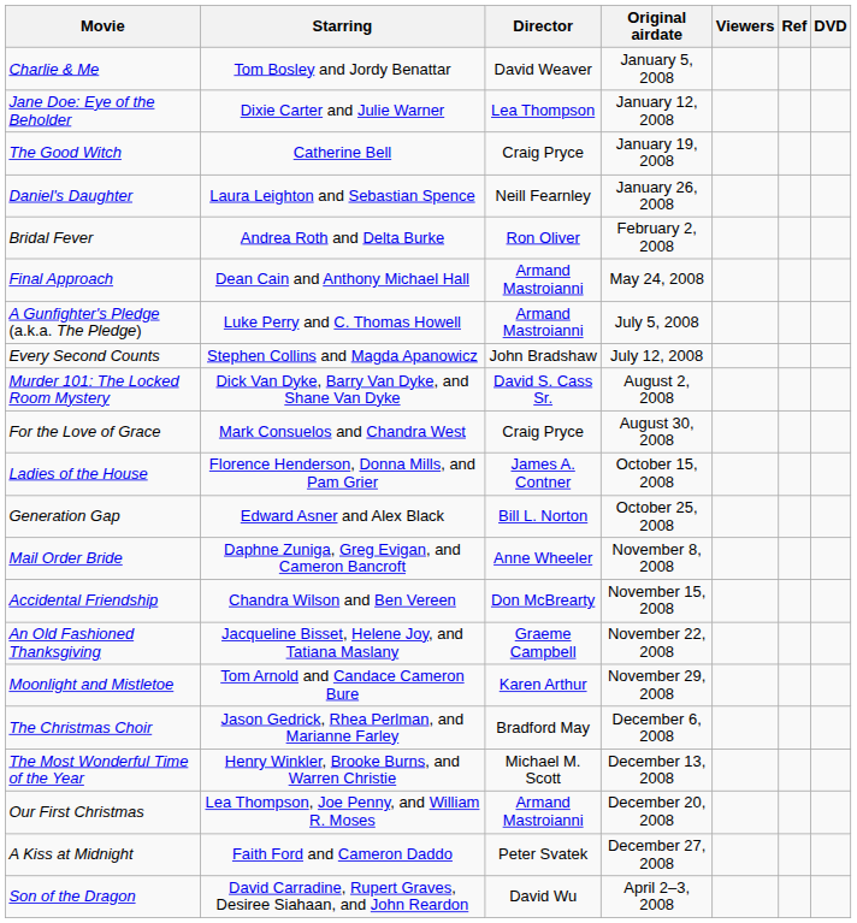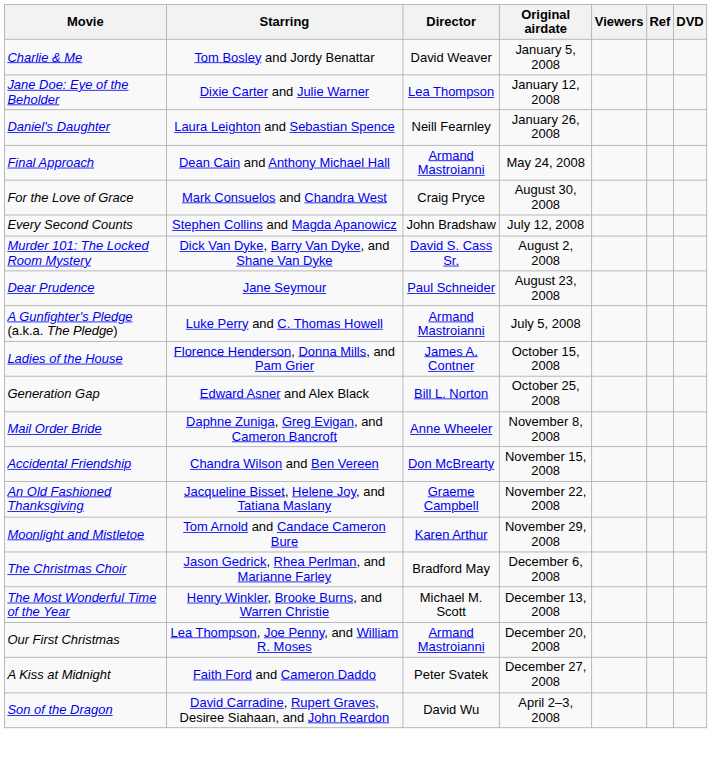 <table class="wikitable sortable">
 <tr>
 <th class="unsortable" scope="col">Movie</th>
 <th class="unsortable" scope="col">Starring</th>
 <th class="unsortable" scope="col">Director</th>
 <th class="unsortable" scope="col">Original airdate</th>
 <th scope="col">Viewers</th>
 <th class="unsortable" scope="col">Ref</th>
 <th class="unsortable" scope="col">DVD</th>
 </tr>
 <tr>
 <td><em><a href='#'>Charlie & Me</a></em></td>
 <td style="text-align:center;"><a href='#'>Tom Bosley</a> and Jordy Benattar</td>
 <td style="text-align:center;">David Weaver</td>
 <td style="text-align:center;">January 5, 2008</td>
 <td style="text-align:center;"></td>
 <td></td>
 <td></td>
 </tr>
 <tr>
 <td><em><a href='#'>Jane Doe: Eye of the Beholder</a></em></td>
 <td style="text-align:center;"><a href='#'>Dixie Carter</a> and <a href='#'>Julie Warner</a></td>
 <td style="text-align:center;"><a href='#'>Lea Thompson</a></td>
 <td style="text-align:center;">January 12, 2008</td>
 <td style="text-align:center;"></td>
 <td></td>
 <td></td>
 </tr>
 <tr>
-<td><em><a href='#'>The Good Witch</a></em></td>
-<td style="text-align:center;"><a href='#'>Catherine Bell</a></td>
-<td style="text-align:center;">Craig Pryce</td>
-<td style="text-align:center;">January 19, 2008</td>
-<td style="text-align:center;"></td>
-<td></td>
-<td></td>
-</tr>
-<tr>
 <td><em><a href='#'>Daniel's Daughter</a></em></td>
 <td style="text-align:center;"><a href='#'>Laura Leighton</a> and <a href='#'>Sebastian Spence</a></td>
 <td style="text-align:center;">Neill Fearnley</td>
 <td style="text-align:center;">January 26, 2008</td>
-<td style="text-align:center;"></td>
-<td></td>
-<td></td>
-</tr>
-<tr>
-<td><em>Bridal Fever</em></td>
-<td style="text-align:center;"><a href='#'>Andrea Roth</a> and <a href='#'>Delta Burke</a></td>
-<td style="text-align:center;"><a href='#'>Ron Oliver</a></td>
-<td style="text-align:center;">February 2, 2008</td>
 <td style="text-align:center;"></td>
 <td></td>
 <td></td>
 </tr>
 <tr>
 <td><em><a href='#'>Final Approach</a></em></td>
 <td style="text-align:center;"><a href='#'>Dean Cain</a> and <a href='#'>Anthony Michael Hall</a></td>
 <td style="text-align:center;"><a href='#'>Armand Mastroianni</a></td>
 <td style="text-align:center;">May 24, 2008</td>
 <td style="text-align:center;"></td>
 <td></td>
 <td></td>
 </tr>
 <tr>
-<td><em><a href='#'>A Gunfighter's Pledge</a></em> (a.k.a. <em>The Pledge</em>)</td>
-<td style="text-align:center;"><a href='#'>Luke Perry</a> and <a href='#'>C. Thomas Howell</a></td>
-<td style="text-align:center;"><a href='#'>Armand Mastroianni</a></td>
-<td style="text-align:center;">July 5, 2008</td>
+<td><em>For the Love of Grace</em></td>
+<td style="text-align:center;"><a href='#'>Mark Consuelos</a> and <a href='#'>Chandra West</a></td>
+<td style="text-align:center;">Craig Pryce</td>
+<td style="text-align:center;">August 30, 2008</td>
 <td style="text-align:center;"></td>
 <td></td>
 <td></td>
 </tr>
 <tr>
 <td><em>Every Second Counts</em></td>
 <td style="text-align:center;"><a href='#'>Stephen Collins</a> and <a href='#'>Magda Apanowicz</a></td>
 <td style="text-align:center;">John Bradshaw</td>
 <td style="text-align:center;">July 12, 2008</td>
 <td style="text-align:center;"></td>
 <td></td>
 <td></td>
 </tr>
 <tr>
 <td><em><a href='#'>Murder 101: The Locked Room Mystery</a></em></td>
 <td style="text-align:center;"><a href='#'>Dick Van Dyke</a>, <a href='#'>Barry Van Dyke</a>, and <a href='#'>Shane Van Dyke</a></td>
 <td style="text-align:center;"><a href='#'>David S. Cass Sr.</a></td>
 <td style="text-align:center;">August 2, 2008</td>
 <td style="text-align:center;"></td>
 <td></td>
 <td></td>
 </tr>
 <tr>
-<td><em>For the Love of Grace</em></td>
-<td style="text-align:center;"><a href='#'>Mark Consuelos</a> and <a href='#'>Chandra West</a></td>
-<td style="text-align:center;">Craig Pryce</td>
-<td style="text-align:center;">August 30, 2008</td>
+<td><em><a href='#'>Dear Prudence</a></em></td>
+<td style="text-align:center;"><a href='#'>Jane Seymour</a></td>
+<td style="text-align:center;"><a href='#'>Paul Schneider</a></td>
+<td style="text-align:center;">August 23, 2008</td>
+<td style="text-align:center;"></td>
+<td></td>
+<td></td>
+</tr>
+<tr>
+<td><em><a href='#'>A Gunfighter's Pledge</a></em> (a.k.a. <em>The Pledge</em>)</td>
+<td style="text-align:center;"><a href='#'>Luke Perry</a> and <a href='#'>C. Thomas Howell</a></td>
+<td style="text-align:center;"><a href='#'>Armand Mastroianni</a></td>
+<td style="text-align:center;">July 5, 2008</td>
 <td style="text-align:center;"></td>
 <td></td>
 <td></td>
 </tr>
 <tr>
 <td><em><a href='#'>Ladies of the House</a></em></td>
 <td style="text-align:center;"><a href='#'>Florence Henderson</a>, <a href='#'>Donna Mills</a>, and <a href='#'>Pam Grier</a></td>
 <td style="text-align:center;"><a href='#'>James A. Contner</a></td>
 <td style="text-align:center;">October 15, 2008</td>
 <td style="text-align:center;"></td>
 <td></td>
 <td></td>
 </tr>
 <tr>
 <td><em>Generation Gap</em></td>
 <td style="text-align:center;"><a href='#'>Edward Asner</a> and Alex Black</td>
 <td style="text-align:center;"><a href='#'>Bill L. Norton</a></td>
 <td style="text-align:center;">October 25, 2008</td>
 <td style="text-align:center;"></td>
 <td></td>
 <td></td>
 </tr>
 <tr>
 <td><em><a href='#'>Mail Order Bride</a></em></td>
 <td style="text-align:center;"><a href='#'>Daphne Zuniga</a>, <a href='#'>Greg Evigan</a>, and <a href='#'>Cameron Bancroft</a></td>
 <td style="text-align:center;"><a href='#'>Anne Wheeler</a></td>
 <td style="text-align:center;">November 8, 2008</td>
 <td style="text-align:center;"></td>
 <td></td>
 <td></td>
 </tr>
 <tr>
 <td><em><a href='#'>Accidental Friendship</a></em></td>
 <td style="text-align:center;"><a href='#'>Chandra Wilson</a> and <a href='#'>Ben Vereen</a></td>
 <td style="text-align:center;"><a href='#'>Don McBrearty</a></td>
 <td style="text-align:center;">November 15, 2008</td>
 <td style="text-align:center;"></td>
 <td></td>
 <td></td>
 </tr>
 <tr>
 <td><em><a href='#'>An Old Fashioned Thanksgiving</a></em></td>
 <td style="text-align:center;"><a href='#'>Jacqueline Bisset</a>, <a href='#'>Helene Joy</a>, and <a href='#'>Tatiana Maslany</a></td>
 <td style="text-align:center;"><a href='#'>Graeme Campbell</a></td>
 <td style="text-align:center;">November 22, 2008</td>
 <td style="text-align:center;"></td>
 <td></td>
 <td></td>
 </tr>
 <tr>
 <td><em><a href='#'>Moonlight and Mistletoe</a></em></td>
 <td style="text-align:center;"><a href='#'>Tom Arnold</a> and <a href='#'>Candace Cameron Bure</a></td>
 <td style="text-align:center;"><a href='#'>Karen Arthur</a></td>
 <td style="text-align:center;">November 29, 2008</td>
 <td style="text-align:center;"></td>
 <td></td>
 <td></td>
 </tr>
 <tr>
 <td><em><a href='#'>The Christmas Choir</a></em></td>
 <td style="text-align:center;"><a href='#'>Jason Gedrick</a>, <a href='#'>Rhea Perlman</a>, and <a href='#'>Marianne Farley</a></td>
 <td style="text-align:center;">Bradford May</td>
 <td style="text-align:center;">December 6, 2008</td>
 <td style="text-align:center;"></td>
 <td></td>
 <td></td>
 </tr>
 <tr>
 <td><em><a href='#'>The Most Wonderful Time of the Year</a></em></td>
 <td style="text-align:center;"><a href='#'>Henry Winkler</a>, <a href='#'>Brooke Burns</a>, and <a href='#'>Warren Christie</a></td>
 <td style="text-align:center;">Michael M. Scott</td>
 <td style="text-align:center;">December 13, 2008</td>
 <td style="text-align:center;"></td>
 <td></td>
 <td></td>
 </tr>
 <tr>
 <td><em>Our First Christmas</em></td>
 <td style="text-align:center;"><a href='#'>Lea Thompson</a>, <a href='#'>Joe Penny</a>, and <a href='#'>William R. Moses</a></td>
 <td style="text-align:center;"><a href='#'>Armand Mastroianni</a></td>
 <td style="text-align:center;">December 20, 2008</td>
 <td style="text-align:center;"></td>
 <td></td>
 <td></td>
 </tr>
 <tr>
 <td><em>A Kiss at Midnight</em></td>
 <td style="text-align:center;"><a href='#'>Faith Ford</a> and <a href='#'>Cameron Daddo</a></td>
 <td style="text-align:center;">Peter Svatek</td>
 <td style="text-align:center;">December 27, 2008</td>
 <td style="text-align:center;"></td>
 <td></td>
 <td></td>
 </tr>
 <tr>
 <td><em><a href='#'>Son of the Dragon</a></em></td>
 <td style="text-align:center;"><a href='#'>David Carradine</a>, <a href='#'>Rupert Graves</a>, Desiree Siahaan, and <a href='#'>John Reardon</a></td>
 <td style="text-align:center;">David Wu</td>
 <td style="text-align:center;">April 2–3, 2008</td>
 <td></td>
 <td></td>
 <td></td>
 </tr>
 </table>
